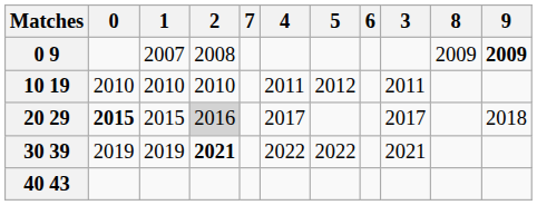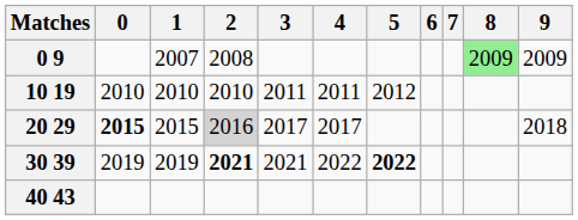 <table class=wikitable>
 <tr>
 <th>Matches</th>
 <th>0</th>
 <th>1</th>
 <th>2</th>
-<th>7</th>
+<th>3</th>
 <th>4</th>
 <th>5</th>
 <th>6</th>
-<th>3</th>
+<th>7</th>
 <th>8</th>
 <th>9</th>
 </tr>
 <tr>
 <th>0  9</th>
 <td align=center></td>
 <td> 2007</td>
 <td> 2008</td>
 <td> </td>
 <td> </td>
 <td> </td>
 <td> </td>
 <td> </td>
+<td style="background: lightgreen;"> 2009</td>
 <td> 2009</td>
-<td><strong> 2009</strong></td>
 </tr>
 <tr>
 <th>10  19</th>
 <td> 2010</td>
 <td> 2010</td>
 <td> 2010</td>
-<td> </td>
+<td> 2011</td>
 <td> 2011</td>
 <td> 2012</td>
 <td> </td>
-<td> 2011</td>
+<td> </td>
 <td> </td>
 <td> </td>
 </tr>
 <tr>
 <th>20  29</th>
 <td><strong> 2015</strong></td>
 <td> 2015</td>
 <td style="background: lightgrey;"> 2016</td>
-<td> </td>
+<td> 2017</td>
 <td> 2017</td>
 <td> </td>
 <td> </td>
-<td> 2017</td>
+<td> </td>
 <td> </td>
 <td> 2018</td>
 </tr>
 <tr>
 <th>30  39</th>
 <td> 2019</td>
 <td> 2019</td>
 <td><strong> 2021</strong></td>
+<td> 2021</td>
+<td> 2022</td>
+<td><strong> 2022</strong></td>
 <td> </td>
-<td> 2022</td>
-<td> 2022</td>
 <td> </td>
-<td> 2021</td>
 <td> </td>
 <td> </td>
 </tr>
 <tr>
 <th>40  43</th>
 <td> </td>
 <td> </td>
 <td> </td>
+<td> </td>
 <td></td>
 <td></td>
 <td></td>
 <td></td>
-<td> </td>
 <td></td>
 <td></td>
 </tr>
 </table>
